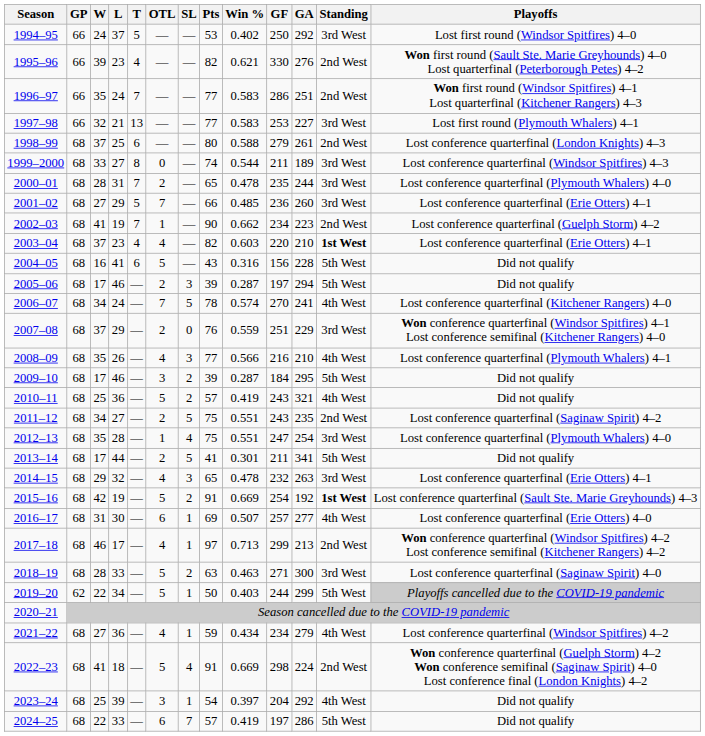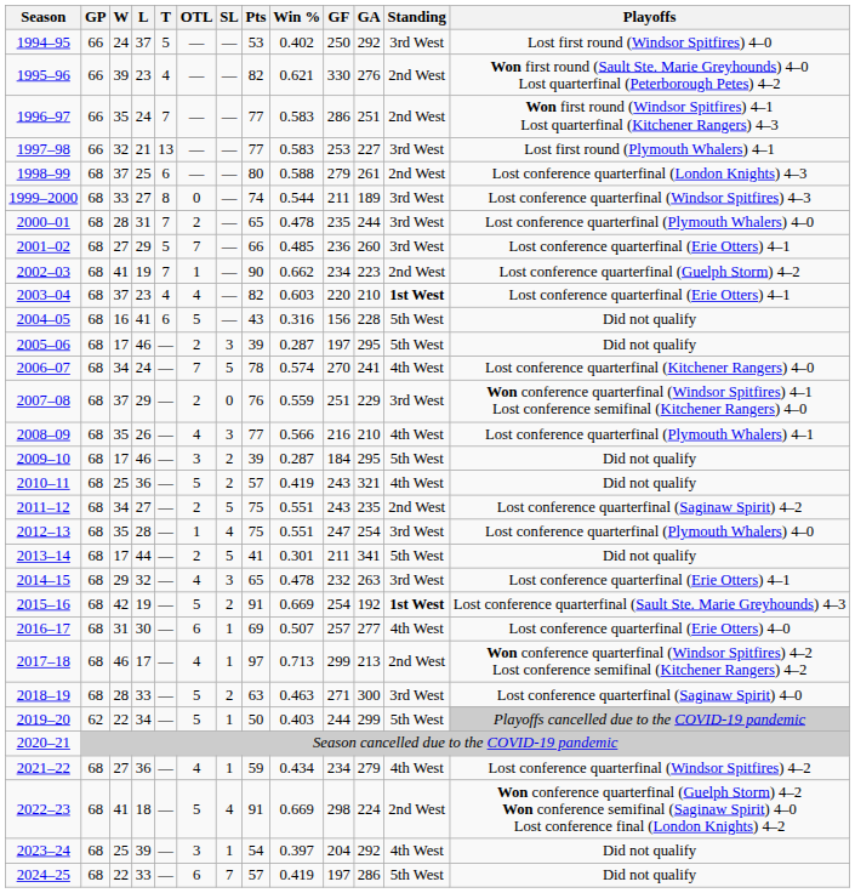 <table class="wikitable" style="text-align:center">
 <tr>
 <th>Season</th>
 <th>GP</th>
 <th>W</th>
 <th>L</th>
 <th>T</th>
 <th>OTL</th>
 <th>SL</th>
 <th>Pts</th>
 <th>Win %</th>
 <th>GF</th>
 <th>GA</th>
 <th>Standing</th>
 <th>Playoffs</th>
 </tr>
 <tr>
 <td><a href='#'>1994–95</a></td>
 <td>66</td>
 <td>24</td>
 <td>37</td>
 <td>5</td>
 <td>—</td>
 <td>—</td>
 <td>53</td>
 <td>0.402</td>
 <td>250</td>
 <td>292</td>
 <td>3rd West</td>
 <td>Lost first round (<a href='#'>Windsor Spitfires</a>) 4–0</td>
 </tr>
 <tr>
 <td><a href='#'>1995–96</a></td>
 <td>66</td>
 <td>39</td>
 <td>23</td>
 <td>4</td>
 <td>—</td>
 <td>—</td>
 <td>82</td>
 <td>0.621</td>
 <td>330</td>
 <td>276</td>
 <td>2nd West</td>
 <td><strong>Won</strong> first round (<a href='#'>Sault Ste. Marie Greyhounds</a>) 4–0 <br> Lost quarterfinal (<a href='#'>Peterborough Petes</a>) 4–2</td>
 </tr>
 <tr>
 <td><a href='#'>1996–97</a></td>
 <td>66</td>
 <td>35</td>
 <td>24</td>
 <td>7</td>
 <td>—</td>
 <td>—</td>
 <td>77</td>
 <td>0.583</td>
 <td>286</td>
 <td>251</td>
 <td>2nd West</td>
 <td><strong>Won</strong> first round (<a href='#'>Windsor Spitfires</a>) 4–1 <br> Lost quarterfinal (<a href='#'>Kitchener Rangers</a>) 4–3</td>
 </tr>
 <tr>
 <td><a href='#'>1997–98</a></td>
 <td>66</td>
 <td>32</td>
 <td>21</td>
 <td>13</td>
 <td>—</td>
 <td>—</td>
 <td>77</td>
 <td>0.583</td>
 <td>253</td>
 <td>227</td>
 <td>3rd West</td>
 <td>Lost first round (<a href='#'>Plymouth Whalers</a>) 4–1</td>
 </tr>
 <tr>
 <td><a href='#'>1998–99</a></td>
 <td>68</td>
 <td>37</td>
 <td>25</td>
 <td>6</td>
 <td>—</td>
 <td>—</td>
 <td>80</td>
 <td>0.588</td>
 <td>279</td>
 <td>261</td>
 <td>2nd West</td>
 <td>Lost conference quarterfinal (<a href='#'>London Knights</a>) 4–3</td>
 </tr>
 <tr>
 <td><a href='#'>1999–2000</a></td>
 <td>68</td>
 <td>33</td>
 <td>27</td>
 <td>8</td>
 <td>0</td>
 <td>—</td>
 <td>74</td>
 <td>0.544</td>
 <td>211</td>
 <td>189</td>
 <td>3rd West</td>
 <td>Lost conference quarterfinal (<a href='#'>Windsor Spitfires</a>) 4–3</td>
 </tr>
 <tr>
 <td><a href='#'>2000–01</a></td>
 <td>68</td>
 <td>28</td>
 <td>31</td>
 <td>7</td>
 <td>2</td>
 <td>—</td>
 <td>65</td>
 <td>0.478</td>
 <td>235</td>
 <td>244</td>
 <td>3rd West</td>
 <td>Lost conference quarterfinal (<a href='#'>Plymouth Whalers</a>) 4–0</td>
 </tr>
 <tr>
 <td><a href='#'>2001–02</a></td>
 <td>68</td>
 <td>27</td>
 <td>29</td>
 <td>5</td>
 <td>7</td>
 <td>—</td>
 <td>66</td>
 <td>0.485</td>
 <td>236</td>
 <td>260</td>
 <td>3rd West</td>
 <td>Lost conference quarterfinal (<a href='#'>Erie Otters</a>) 4–1</td>
 </tr>
 <tr>
 <td><a href='#'>2002–03</a></td>
 <td>68</td>
 <td>41</td>
 <td>19</td>
 <td>7</td>
 <td>1</td>
 <td>—</td>
 <td>90</td>
 <td>0.662</td>
 <td>234</td>
 <td>223</td>
 <td>2nd West</td>
 <td>Lost conference quarterfinal (<a href='#'>Guelph Storm</a>) 4–2</td>
 </tr>
 <tr>
 <td><a href='#'>2003–04</a></td>
 <td>68</td>
 <td>37</td>
 <td>23</td>
 <td>4</td>
 <td>4</td>
 <td>—</td>
 <td>82</td>
 <td>0.603</td>
 <td>220</td>
 <td>210</td>
 <td><strong>1st West</strong></td>
 <td>Lost conference quarterfinal (<a href='#'>Erie Otters</a>) 4–1</td>
 </tr>
 <tr>
 <td><a href='#'>2004–05</a></td>
 <td>68</td>
 <td>16</td>
 <td>41</td>
 <td>6</td>
 <td>5</td>
 <td>—</td>
 <td>43</td>
 <td>0.316</td>
 <td>156</td>
 <td>228</td>
 <td>5th West</td>
 <td>Did not qualify</td>
 </tr>
 <tr>
 <td><a href='#'>2005–06</a></td>
 <td>68</td>
 <td>17</td>
 <td>46</td>
 <td>—</td>
 <td>2</td>
 <td>3</td>
 <td>39</td>
 <td>0.287</td>
 <td>197</td>
-<td>294</td>
+<td>295</td>
 <td>5th West</td>
 <td>Did not qualify</td>
 </tr>
 <tr>
 <td><a href='#'>2006–07</a></td>
 <td>68</td>
 <td>34</td>
 <td>24</td>
 <td>—</td>
 <td>7</td>
 <td>5</td>
 <td>78</td>
 <td>0.574</td>
 <td>270</td>
 <td>241</td>
 <td>4th West</td>
 <td>Lost conference quarterfinal (<a href='#'>Kitchener Rangers</a>) 4–0</td>
 </tr>
 <tr>
 <td><a href='#'>2007–08</a></td>
 <td>68</td>
 <td>37</td>
 <td>29</td>
 <td>—</td>
 <td>2</td>
 <td>0</td>
 <td>76</td>
 <td>0.559</td>
 <td>251</td>
 <td>229</td>
 <td>3rd West</td>
 <td><strong>Won</strong> conference quarterfinal (<a href='#'>Windsor Spitfires</a>) 4–1 <br> Lost conference semifinal (<a href='#'>Kitchener Rangers</a>) 4–0</td>
 </tr>
 <tr>
 <td><a href='#'>2008–09</a></td>
 <td>68</td>
 <td>35</td>
 <td>26</td>
 <td>—</td>
 <td>4</td>
 <td>3</td>
 <td>77</td>
 <td>0.566</td>
 <td>216</td>
 <td>210</td>
 <td>4th West</td>
 <td>Lost conference quarterfinal (<a href='#'>Plymouth Whalers</a>) 4–1</td>
 </tr>
 <tr>
 <td><a href='#'>2009–10</a></td>
 <td>68</td>
 <td>17</td>
 <td>46</td>
 <td>—</td>
 <td>3</td>
 <td>2</td>
 <td>39</td>
 <td>0.287</td>
 <td>184</td>
 <td>295</td>
 <td>5th West</td>
 <td>Did not qualify</td>
 </tr>
 <tr>
 <td><a href='#'>2010–11</a></td>
 <td>68</td>
 <td>25</td>
 <td>36</td>
 <td>—</td>
 <td>5</td>
 <td>2</td>
 <td>57</td>
 <td>0.419</td>
 <td>243</td>
 <td>321</td>
 <td>4th West</td>
 <td>Did not qualify</td>
 </tr>
 <tr>
 <td><a href='#'>2011–12</a></td>
 <td>68</td>
 <td>34</td>
 <td>27</td>
 <td>—</td>
 <td>2</td>
 <td>5</td>
 <td>75</td>
 <td>0.551</td>
 <td>243</td>
 <td>235</td>
 <td>2nd West</td>
 <td>Lost conference quarterfinal (<a href='#'>Saginaw Spirit</a>) 4–2</td>
 </tr>
 <tr>
 <td><a href='#'>2012–13</a></td>
 <td>68</td>
 <td>35</td>
 <td>28</td>
 <td>—</td>
 <td>1</td>
 <td>4</td>
 <td>75</td>
 <td>0.551</td>
 <td>247</td>
 <td>254</td>
 <td>3rd West</td>
 <td>Lost conference quarterfinal (<a href='#'>Plymouth Whalers</a>) 4–0</td>
 </tr>
 <tr>
 <td><a href='#'>2013–14</a></td>
 <td>68</td>
 <td>17</td>
 <td>44</td>
 <td>—</td>
 <td>2</td>
 <td>5</td>
 <td>41</td>
 <td>0.301</td>
 <td>211</td>
 <td>341</td>
 <td>5th West</td>
 <td>Did not qualify</td>
 </tr>
 <tr>
 <td><a href='#'>2014–15</a></td>
 <td>68</td>
 <td>29</td>
 <td>32</td>
 <td>—</td>
 <td>4</td>
 <td>3</td>
 <td>65</td>
 <td>0.478</td>
 <td>232</td>
 <td>263</td>
 <td>3rd West</td>
 <td>Lost conference quarterfinal (<a href='#'>Erie Otters</a>) 4–1</td>
 </tr>
 <tr>
 <td><a href='#'>2015–16</a></td>
 <td>68</td>
 <td>42</td>
 <td>19</td>
 <td>—</td>
 <td>5</td>
 <td>2</td>
 <td>91</td>
 <td>0.669</td>
 <td>254</td>
 <td>192</td>
 <td><strong>1st West</strong></td>
 <td>Lost conference quarterfinal (<a href='#'>Sault Ste. Marie Greyhounds</a>) 4–3</td>
 </tr>
 <tr>
 <td><a href='#'>2016–17</a></td>
 <td>68</td>
 <td>31</td>
 <td>30</td>
 <td>—</td>
 <td>6</td>
 <td>1</td>
 <td>69</td>
 <td>0.507</td>
 <td>257</td>
 <td>277</td>
 <td>4th West</td>
 <td>Lost conference quarterfinal (<a href='#'>Erie Otters</a>) 4–0</td>
 </tr>
 <tr>
 <td><a href='#'>2017–18</a></td>
 <td>68</td>
 <td>46</td>
 <td>17</td>
 <td>—</td>
 <td>4</td>
 <td>1</td>
 <td>97</td>
 <td>0.713</td>
 <td>299</td>
 <td>213</td>
 <td>2nd West</td>
 <td><strong>Won</strong> conference quarterfinal (<a href='#'>Windsor Spitfires</a>) 4–2 <br> Lost conference semifinal (<a href='#'>Kitchener Rangers</a>) 4–2</td>
 </tr>
 <tr>
 <td><a href='#'>2018–19</a></td>
 <td>68</td>
 <td>28</td>
 <td>33</td>
 <td>—</td>
 <td>5</td>
 <td>2</td>
 <td>63</td>
 <td>0.463</td>
 <td>271</td>
 <td>300</td>
 <td>3rd West</td>
 <td>Lost conference quarterfinal (<a href='#'>Saginaw Spirit</a>) 4–0</td>
 </tr>
 <tr>
 <td><a href='#'>2019–20</a></td>
 <td>62</td>
 <td>22</td>
 <td>34</td>
 <td>—</td>
 <td>5</td>
 <td>1</td>
 <td>50</td>
 <td>0.403</td>
 <td>244</td>
 <td>299</td>
 <td>5th West</td>
 <td bgcolor="#CCCCCC"><em>Playoffs cancelled due to the <a href='#'>COVID-19 pandemic</a></em></td>
 </tr>
 <tr>
 <td><a href='#'>2020–21</a></td>
 <td colspan="12" bgcolor="#CCCCCC"><em>Season cancelled due to the <a href='#'>COVID-19 pandemic</a></em></td>
 </tr>
 <tr>
 <td><a href='#'>2021–22</a></td>
 <td>68</td>
 <td>27</td>
 <td>36</td>
 <td>—</td>
 <td>4</td>
 <td>1</td>
 <td>59</td>
 <td>0.434</td>
 <td>234</td>
 <td>279</td>
 <td>4th West</td>
 <td>Lost conference quarterfinal (<a href='#'>Windsor Spitfires</a>) 4–2</td>
 </tr>
 <tr>
 <td><a href='#'>2022–23</a></td>
 <td>68</td>
 <td>41</td>
 <td>18</td>
 <td>—</td>
 <td>5</td>
 <td>4</td>
 <td>91</td>
 <td>0.669</td>
 <td>298</td>
 <td>224</td>
 <td>2nd West</td>
 <td><strong>Won</strong> conference quarterfinal (<a href='#'>Guelph Storm</a>) 4–2 <br> <strong>Won</strong> conference semifinal (<a href='#'>Saginaw Spirit</a>) 4–0 <br> Lost conference final (<a href='#'>London Knights</a>) 4–2</td>
 </tr>
 <tr>
 <td><a href='#'>2023–24</a></td>
 <td>68</td>
 <td>25</td>
 <td>39</td>
 <td>—</td>
 <td>3</td>
 <td>1</td>
 <td>54</td>
 <td>0.397</td>
 <td>204</td>
 <td>292</td>
 <td>4th West</td>
 <td>Did not qualify</td>
 </tr>
 <tr>
 <td><a href='#'>2024–25</a></td>
 <td>68</td>
 <td>22</td>
 <td>33</td>
 <td>—</td>
 <td>6</td>
 <td>7</td>
 <td>57</td>
 <td>0.419</td>
 <td>197</td>
 <td>286</td>
 <td>5th West</td>
 <td>Did not qualify</td>
 </tr>
 </table>
